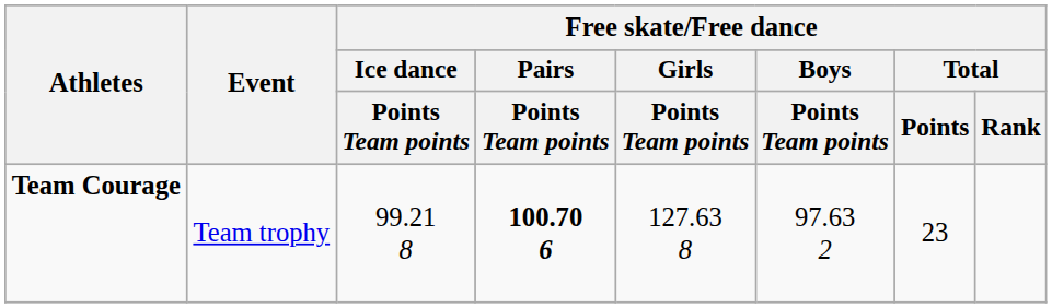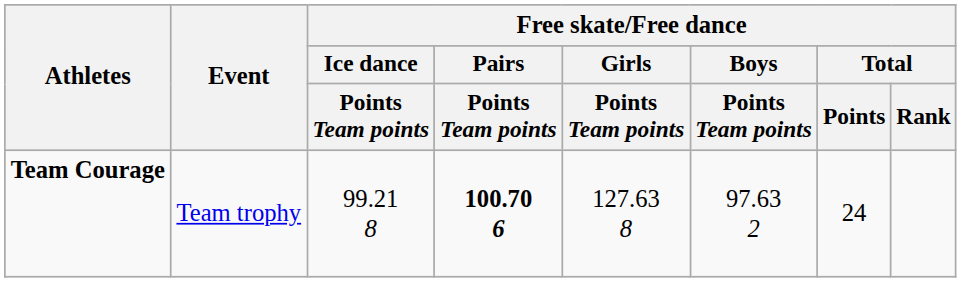 <table class="wikitable" style="font-size:90%">
 <tr>
 <th rowspan=3>Athletes</th>
 <th rowspan=3>Event</th>
 <th colspan=6>Free skate/Free dance</th>
 </tr>
 <tr style="font-size:95%">
 <th>Ice dance</th>
 <th>Pairs</th>
 <th>Girls</th>
 <th>Boys</th>
 <th colspan=2>Total</th>
 </tr>
 <tr style="font-size:95%">
 <th>Points<br><em>Team points</em></th>
 <th>Points<br><em>Team points</em></th>
 <th>Points<br><em>Team points</em></th>
 <th>Points<br><em>Team points</em></th>
 <th>Points</th>
 <th>Rank</th>
 </tr>
 <tr align=center>
 <td align=left><strong>Team Courage</strong><br><strong><br><br><br></strong></td>
 <td rowspan=2 align=left><a href='#'>Team trophy</a></td>
 <td>99.21<br><em>8</em></td>
 <td><strong>100.70<br><em>6</em></strong></td>
 <td>127.63<br><em>8</em></td>
 <td>97.63<br><em>2</em></td>
-<td>23</td>
+<td>24</td>
 <td></td>
 </tr>
 </table>
